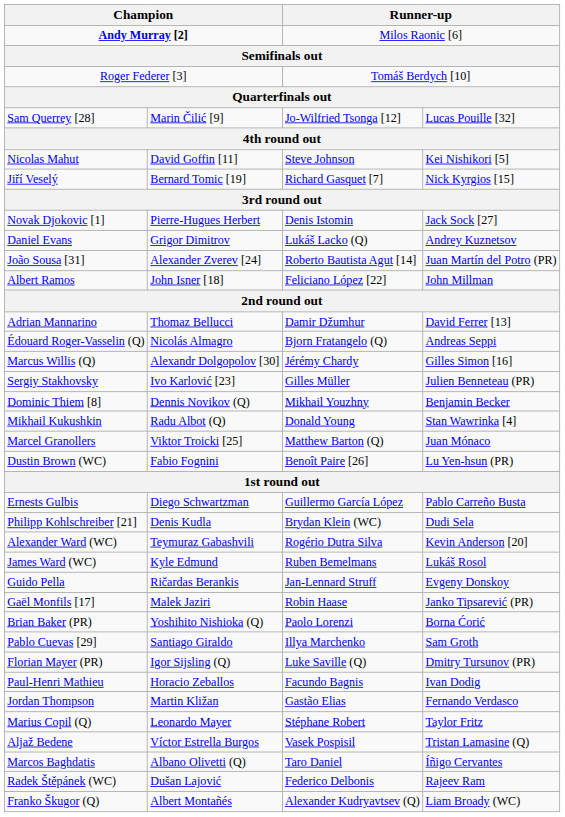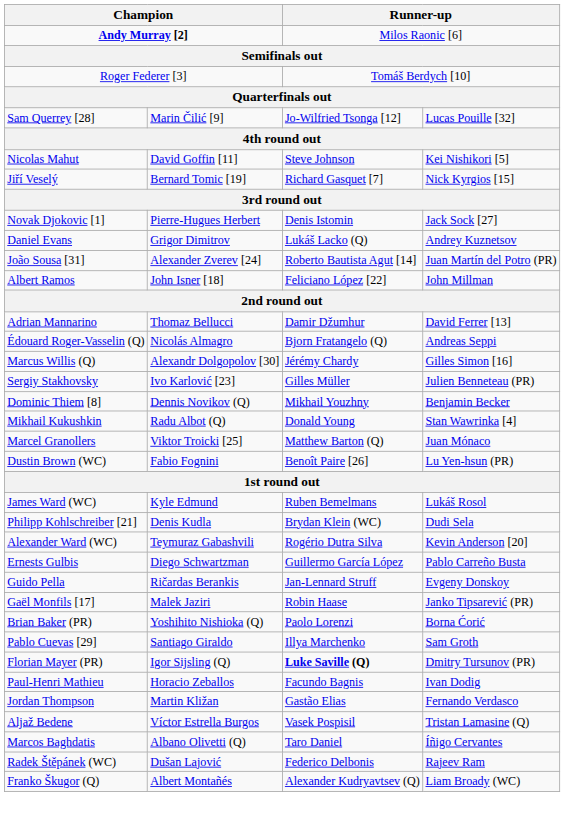 <table class="wikitable collapsible collapsed" style="font-size:90%">
 <tr style="font-size:110%">
 <th colspan="2">Champion</th>
 <th colspan="2">Runner-up</th>
 </tr>
 <tr style="text-align:center;">
 <td colspan="2"> <strong><a href='#'>Andy Murray</a> [2]</strong></td>
 <td colspan="2"> <a href='#'>Milos Raonic</a> [6]</td>
 </tr>
 <tr style="font-size:110%">
 <th colspan="4">Semifinals out</th>
 </tr>
 <tr style="text-align:center;">
 <td colspan="2"> <a href='#'>Roger Federer</a> [3]</td>
 <td colspan="2"> <a href='#'>Tomáš Berdych</a> [10]</td>
 </tr>
 <tr style="font-size:110%">
 <th colspan="4">Quarterfinals out</th>
 </tr>
 <tr>
 <td> <a href='#'>Sam Querrey</a> [28]</td>
 <td> <a href='#'>Marin Čilić</a> [9]</td>
 <td> <a href='#'>Jo-Wilfried Tsonga</a> [12]</td>
 <td> <a href='#'>Lucas Pouille</a> [32]</td>
 </tr>
 <tr style="font-size:110%">
 <th colspan="4">4th round out</th>
 </tr>
 <tr>
 <td> <a href='#'>Nicolas Mahut</a></td>
 <td> <a href='#'>David Goffin</a> [11]</td>
 <td> <a href='#'>Steve Johnson</a></td>
 <td> <a href='#'>Kei Nishikori</a> [5]</td>
 </tr>
 <tr>
 <td> <a href='#'>Jiří Veselý</a></td>
 <td> <a href='#'>Bernard Tomic</a> [19]</td>
 <td> <a href='#'>Richard Gasquet</a> [7]</td>
 <td> <a href='#'>Nick Kyrgios</a> [15]</td>
 </tr>
 <tr style="font-size:110%">
 <th colspan="4">3rd round out</th>
 </tr>
 <tr>
 <td> <a href='#'>Novak Djokovic</a> [1]</td>
 <td> <a href='#'>Pierre-Hugues Herbert</a></td>
 <td> <a href='#'>Denis Istomin</a></td>
 <td> <a href='#'>Jack Sock</a> [27]</td>
 </tr>
 <tr>
 <td> <a href='#'>Daniel Evans</a></td>
 <td> <a href='#'>Grigor Dimitrov</a></td>
 <td> <a href='#'>Lukáš Lacko</a> (Q)</td>
 <td> <a href='#'>Andrey Kuznetsov</a></td>
 </tr>
 <tr>
 <td> <a href='#'>João Sousa</a> [31]</td>
 <td> <a href='#'>Alexander Zverev</a> [24]</td>
 <td> <a href='#'>Roberto Bautista Agut</a> [14]</td>
 <td> <a href='#'>Juan Martín del Potro</a> (PR)</td>
 </tr>
 <tr>
 <td> <a href='#'>Albert Ramos</a></td>
 <td> <a href='#'>John Isner</a> [18]</td>
 <td> <a href='#'>Feliciano López</a> [22]</td>
 <td> <a href='#'>John Millman</a></td>
 </tr>
 <tr style="font-size:110%">
 <th colspan="4">2nd round out</th>
 </tr>
 <tr>
 <td> <a href='#'>Adrian Mannarino</a></td>
 <td> <a href='#'>Thomaz Bellucci</a></td>
 <td> <a href='#'>Damir Džumhur</a></td>
 <td> <a href='#'>David Ferrer</a> [13]</td>
 </tr>
 <tr>
 <td> <a href='#'>Édouard Roger-Vasselin</a> (Q)</td>
 <td> <a href='#'>Nicolás Almagro</a></td>
 <td> <a href='#'>Bjorn Fratangelo</a> (Q)</td>
 <td> <a href='#'>Andreas Seppi</a></td>
 </tr>
 <tr>
 <td> <a href='#'>Marcus Willis</a> (Q)</td>
 <td> <a href='#'>Alexandr Dolgopolov</a> [30]</td>
 <td> <a href='#'>Jérémy Chardy</a></td>
 <td> <a href='#'>Gilles Simon</a> [16]</td>
 </tr>
 <tr>
 <td> <a href='#'>Sergiy Stakhovsky</a></td>
 <td> <a href='#'>Ivo Karlović</a> [23]</td>
 <td> <a href='#'>Gilles Müller</a></td>
 <td> <a href='#'>Julien Benneteau</a> (PR)</td>
 </tr>
 <tr>
 <td> <a href='#'>Dominic Thiem</a> [8]</td>
 <td> <a href='#'>Dennis Novikov</a> (Q)</td>
 <td> <a href='#'>Mikhail Youzhny</a></td>
 <td> <a href='#'>Benjamin Becker</a></td>
 </tr>
 <tr>
 <td> <a href='#'>Mikhail Kukushkin</a></td>
 <td> <a href='#'>Radu Albot</a> (Q)</td>
 <td> <a href='#'>Donald Young</a></td>
 <td> <a href='#'>Stan Wawrinka</a> [4]</td>
 </tr>
 <tr>
 <td> <a href='#'>Marcel Granollers</a></td>
 <td> <a href='#'>Viktor Troicki</a> [25]</td>
 <td> <a href='#'>Matthew Barton</a> (Q)</td>
 <td> <a href='#'>Juan Mónaco</a></td>
 </tr>
 <tr>
 <td> <a href='#'>Dustin Brown</a> (WC)</td>
 <td> <a href='#'>Fabio Fognini</a></td>
 <td> <a href='#'>Benoît Paire</a> [26]</td>
 <td> <a href='#'>Lu Yen-hsun</a> (PR)</td>
 </tr>
 <tr style="font-size:110%">
 <th colspan="4">1st round out</th>
 </tr>
 <tr>
-<td> <a href='#'>Ernests Gulbis</a></td>
-<td> <a href='#'>Diego Schwartzman</a></td>
-<td> <a href='#'>Guillermo García López</a></td>
-<td> <a href='#'>Pablo Carreño Busta</a></td>
+<td> <a href='#'>James Ward</a> (WC)</td>
+<td> <a href='#'>Kyle Edmund</a></td>
+<td> <a href='#'>Ruben Bemelmans</a></td>
+<td> <a href='#'>Lukáš Rosol</a></td>
 </tr>
 <tr>
 <td> <a href='#'>Philipp Kohlschreiber</a> [21]</td>
 <td> <a href='#'>Denis Kudla</a></td>
 <td> <a href='#'>Brydan Klein</a> (WC)</td>
 <td> <a href='#'>Dudi Sela</a></td>
 </tr>
 <tr>
 <td> <a href='#'>Alexander Ward</a> (WC)</td>
 <td> <a href='#'>Teymuraz Gabashvili</a></td>
 <td> <a href='#'>Rogério Dutra Silva</a></td>
 <td> <a href='#'>Kevin Anderson</a> [20]</td>
 </tr>
 <tr>
-<td> <a href='#'>James Ward</a> (WC)</td>
-<td> <a href='#'>Kyle Edmund</a></td>
-<td> <a href='#'>Ruben Bemelmans</a></td>
-<td> <a href='#'>Lukáš Rosol</a></td>
+<td> <a href='#'>Ernests Gulbis</a></td>
+<td> <a href='#'>Diego Schwartzman</a></td>
+<td> <a href='#'>Guillermo García López</a></td>
+<td> <a href='#'>Pablo Carreño Busta</a></td>
 </tr>
 <tr>
 <td> <a href='#'>Guido Pella</a></td>
 <td> <a href='#'>Ričardas Berankis</a></td>
 <td> <a href='#'>Jan-Lennard Struff</a></td>
 <td> <a href='#'>Evgeny Donskoy</a></td>
 </tr>
 <tr>
 <td> <a href='#'>Gaël Monfils</a> [17]</td>
 <td> <a href='#'>Malek Jaziri</a></td>
 <td> <a href='#'>Robin Haase</a></td>
 <td> <a href='#'>Janko Tipsarević</a> (PR)</td>
 </tr>
 <tr>
 <td> <a href='#'>Brian Baker</a> (PR)</td>
 <td> <a href='#'>Yoshihito Nishioka</a> (Q)</td>
 <td> <a href='#'>Paolo Lorenzi</a></td>
 <td> <a href='#'>Borna Ćorić</a></td>
 </tr>
 <tr>
 <td> <a href='#'>Pablo Cuevas</a> [29]</td>
 <td> <a href='#'>Santiago Giraldo</a></td>
 <td> <a href='#'>Illya Marchenko</a></td>
 <td> <a href='#'>Sam Groth</a></td>
 </tr>
 <tr>
 <td> <a href='#'>Florian Mayer</a> (PR)</td>
 <td> <a href='#'>Igor Sijsling</a> (Q)</td>
-<td> <a href='#'>Luke Saville</a> (Q)</td>
+<td><strong> <a href='#'>Luke Saville</a> (Q)</strong></td>
 <td> <a href='#'>Dmitry Tursunov</a> (PR)</td>
 </tr>
 <tr>
 <td> <a href='#'>Paul-Henri Mathieu</a></td>
 <td> <a href='#'>Horacio Zeballos</a></td>
 <td> <a href='#'>Facundo Bagnis</a></td>
 <td> <a href='#'>Ivan Dodig</a></td>
 </tr>
 <tr>
 <td> <a href='#'>Jordan Thompson</a></td>
 <td> <a href='#'>Martin Kližan</a></td>
 <td> <a href='#'>Gastão Elias</a></td>
 <td> <a href='#'>Fernando Verdasco</a></td>
-</tr>
-<tr>
-<td> <a href='#'>Marius Copil</a> (Q)</td>
-<td> <a href='#'>Leonardo Mayer</a></td>
-<td> <a href='#'>Stéphane Robert</a></td>
-<td> <a href='#'>Taylor Fritz</a></td>
 </tr>
 <tr>
 <td> <a href='#'>Aljaž Bedene</a></td>
 <td> <a href='#'>Víctor Estrella Burgos</a></td>
 <td> <a href='#'>Vasek Pospisil</a></td>
 <td> <a href='#'>Tristan Lamasine</a> (Q)</td>
 </tr>
 <tr>
 <td> <a href='#'>Marcos Baghdatis</a></td>
 <td> <a href='#'>Albano Olivetti</a> (Q)</td>
 <td> <a href='#'>Taro Daniel</a></td>
 <td> <a href='#'>Íñigo Cervantes</a></td>
 </tr>
 <tr>
 <td> <a href='#'>Radek Štěpánek</a> (WC)</td>
 <td> <a href='#'>Dušan Lajović</a></td>
 <td> <a href='#'>Federico Delbonis</a></td>
 <td> <a href='#'>Rajeev Ram</a></td>
 </tr>
 <tr>
 <td> <a href='#'>Franko Škugor</a> (Q)</td>
 <td> <a href='#'>Albert Montañés</a></td>
 <td> <a href='#'>Alexander Kudryavtsev</a> (Q)</td>
 <td> <a href='#'>Liam Broady</a> (WC)</td>
 </tr>
 </table>
